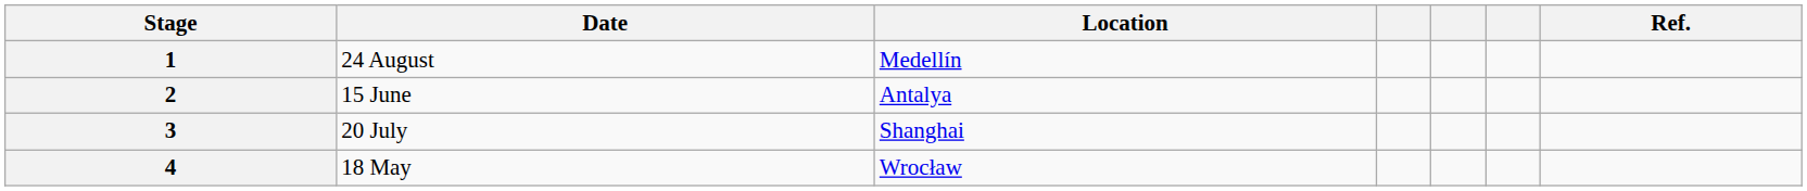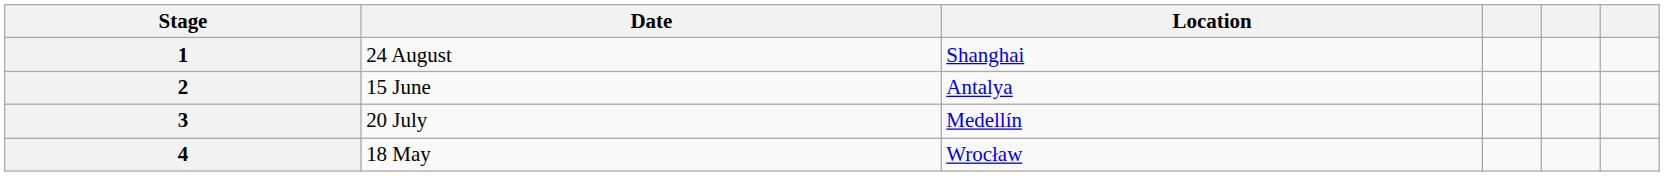 <table class="wikitable" style="width:100%">
 <tr>
 <th>Stage</th>
 <th>Date</th>
 <th>Location</th>
 <th></th>
 <th></th>
 <th></th>
-<th>Ref.</th>
 </tr>
 <tr>
 <th>1</th>
 <td>24 August</td>
-<td> <a href='#'>Medellín</a></td>
+<td> <a href='#'>Shanghai</a></td>
 <td></td>
 <td></td>
 <td></td>
-<td> </td>
 </tr>
 <tr>
 <th>2</th>
 <td>15 June</td>
 <td> <a href='#'>Antalya</a></td>
 <td></td>
 <td></td>
 <td></td>
-<td> </td>
 </tr>
 <tr>
 <th>3</th>
 <td>20 July</td>
-<td> <a href='#'>Shanghai</a></td>
+<td> <a href='#'>Medellín</a></td>
 <td></td>
 <td></td>
 <td></td>
-<td> </td>
 </tr>
 <tr>
 <th>4</th>
 <td>18 May</td>
 <td> <a href='#'>Wrocław</a></td>
 <td></td>
 <td></td>
 <td></td>
-<td> </td>
 </tr>
 </table>
